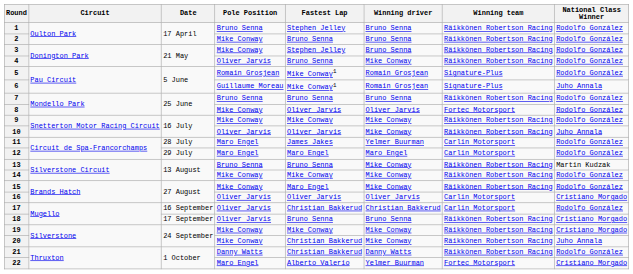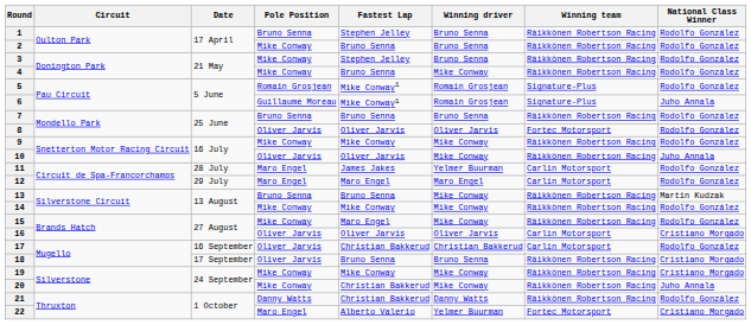 <table class="wikitable" style="font-size: 85%;">
 <tr>
 <th>Round</th>
 <th>Circuit</th>
 <th>Date</th>
 <th>Pole Position</th>
 <th>Fastest Lap</th>
 <th>Winning driver</th>
 <th>Winning team</th>
 <th>National Class Winner</th>
 </tr>
 <tr>
 <th>1</th>
 <td rowspan=2> <a href='#'>Oulton Park</a></td>
 <td rowspan=2>17 April</td>
 <td> <a href='#'>Bruno Senna</a></td>
 <td> <a href='#'>Stephen Jelley</a></td>
 <td> <a href='#'>Bruno Senna</a></td>
 <td nowrap> <a href='#'>Räikkönen Robertson Racing</a></td>
 <td nowrap> <a href='#'>Rodolfo González</a></td>
 </tr>
 <tr>
 <th>2</th>
 <td> <a href='#'>Mike Conway</a></td>
 <td> <a href='#'>Bruno Senna</a></td>
 <td> <a href='#'>Bruno Senna</a></td>
 <td> <a href='#'>Räikkönen Robertson Racing</a></td>
 <td> <a href='#'>Rodolfo González</a></td>
 </tr>
 <tr>
 <th>3</th>
 <td rowspan=2> <a href='#'>Donington Park</a></td>
 <td rowspan=2>21 May</td>
 <td> <a href='#'>Mike Conway</a></td>
 <td> <a href='#'>Stephen Jelley</a></td>
 <td> <a href='#'>Bruno Senna</a></td>
 <td> <a href='#'>Räikkönen Robertson Racing</a></td>
 <td> <a href='#'>Rodolfo González</a></td>
 </tr>
 <tr>
 <th>4</th>
-<td> <a href='#'>Oliver Jarvis</a></td>
+<td> <a href='#'>Mike Conway</a></td>
 <td> <a href='#'>Bruno Senna</a></td>
 <td> <a href='#'>Mike Conway</a></td>
 <td> <a href='#'>Räikkönen Robertson Racing</a></td>
 <td> <a href='#'>Rodolfo González</a></td>
 </tr>
 <tr>
 <th>5</th>
 <td rowspan=2> <a href='#'>Pau Circuit</a></td>
 <td rowspan=2>5 June</td>
 <td> <a href='#'>Romain Grosjean</a></td>
 <td> <a href='#'>Mike Conway</a><sup>1</sup></td>
 <td> <a href='#'>Romain Grosjean</a></td>
 <td> <a href='#'>Signature-Plus</a></td>
 <td> <a href='#'>Rodolfo González</a></td>
 </tr>
 <tr>
 <th>6</th>
 <td nowrap> <a href='#'>Guillaume Moreau</a></td>
 <td> <a href='#'>Mike Conway</a><sup>1</sup></td>
 <td> <a href='#'>Romain Grosjean</a></td>
 <td> <a href='#'>Signature-Plus</a></td>
 <td> <a href='#'>Juho Annala</a></td>
 </tr>
 <tr>
 <th>7</th>
 <td rowspan=2> <a href='#'>Mondello Park</a></td>
 <td rowspan=2>25 June</td>
 <td> <a href='#'>Bruno Senna</a></td>
 <td> <a href='#'>Bruno Senna</a></td>
 <td> <a href='#'>Bruno Senna</a></td>
 <td> <a href='#'>Räikkönen Robertson Racing</a></td>
 <td> <a href='#'>Rodolfo González</a></td>
 </tr>
 <tr>
 <th>8</th>
-<td> <a href='#'>Mike Conway</a></td>
+<td> <a href='#'>Oliver Jarvis</a></td>
 <td> <a href='#'>Oliver Jarvis</a></td>
 <td> <a href='#'>Oliver Jarvis</a></td>
 <td> <a href='#'>Fortec Motorsport</a></td>
 <td> <a href='#'>Rodolfo González</a></td>
 </tr>
 <tr>
 <th>9</th>
 <td rowspan=2 nowrap> <a href='#'>Snetterton Motor Racing Circuit</a></td>
 <td rowspan=2>16 July</td>
 <td> <a href='#'>Mike Conway</a></td>
 <td> <a href='#'>Mike Conway</a></td>
 <td> <a href='#'>Mike Conway</a></td>
 <td> <a href='#'>Räikkönen Robertson Racing</a></td>
 <td> <a href='#'>Rodolfo González</a></td>
 </tr>
 <tr>
 <th>10</th>
 <td> <a href='#'>Oliver Jarvis</a></td>
 <td> <a href='#'>Oliver Jarvis</a></td>
 <td> <a href='#'>Mike Conway</a></td>
 <td> <a href='#'>Räikkönen Robertson Racing</a></td>
 <td> <a href='#'>Juho Annala</a></td>
 </tr>
 <tr>
 <th>11</th>
 <td rowspan=2 nowrap> <a href='#'>Circuit de Spa-Francorchamps</a></td>
 <td>28 July</td>
 <td> <a href='#'>Maro Engel</a></td>
 <td> <a href='#'>James Jakes</a></td>
 <td> <a href='#'>Yelmer Buurman</a></td>
 <td> <a href='#'>Carlin Motorsport</a></td>
 <td> <a href='#'>Rodolfo González</a></td>
 </tr>
 <tr>
 <th>12</th>
 <td>29 July</td>
 <td> <a href='#'>Maro Engel</a></td>
 <td> <a href='#'>Maro Engel</a></td>
 <td> <a href='#'>Maro Engel</a></td>
 <td> <a href='#'>Carlin Motorsport</a></td>
 <td> <a href='#'>Rodolfo González</a></td>
 </tr>
 <tr>
 <th>13</th>
 <td rowspan=2> <a href='#'>Silverstone Circuit</a></td>
 <td rowspan=2>13 August</td>
 <td> <a href='#'>Bruno Senna</a></td>
 <td> <a href='#'>Bruno Senna</a></td>
 <td> <a href='#'>Mike Conway</a></td>
 <td> <a href='#'>Räikkönen Robertson Racing</a></td>
 <td> Martin Kudzak</td>
 </tr>
 <tr>
 <th>14</th>
 <td> <a href='#'>Mike Conway</a></td>
 <td> <a href='#'>Mike Conway</a></td>
 <td> <a href='#'>Mike Conway</a></td>
 <td> <a href='#'>Räikkönen Robertson Racing</a></td>
 <td> <a href='#'>Rodolfo González</a></td>
 </tr>
 <tr>
 <th>15</th>
 <td rowspan=2> <a href='#'>Brands Hatch</a></td>
 <td rowspan=2>27 August</td>
 <td> <a href='#'>Mike Conway</a></td>
 <td> <a href='#'>Maro Engel</a></td>
 <td> <a href='#'>Mike Conway</a></td>
 <td> <a href='#'>Räikkönen Robertson Racing</a></td>
 <td> <a href='#'>Rodolfo González</a></td>
 </tr>
 <tr>
 <th>16</th>
 <td> <a href='#'>Oliver Jarvis</a></td>
 <td> <a href='#'>Oliver Jarvis</a></td>
 <td> <a href='#'>Oliver Jarvis</a></td>
 <td> <a href='#'>Carlin Motorsport</a></td>
 <td nowrap> <a href='#'>Cristiano Morgado</a></td>
 </tr>
 <tr>
 <th>17</th>
 <td rowspan=2> <a href='#'>Mugello</a></td>
 <td nowrap>16 September</td>
 <td> <a href='#'>Oliver Jarvis</a></td>
 <td nowrap> <a href='#'>Christian Bakkerud</a></td>
 <td nowrap> <a href='#'>Christian Bakkerud</a></td>
 <td> <a href='#'>Carlin Motorsport</a></td>
 <td> <a href='#'>Rodolfo González</a></td>
 </tr>
 <tr>
 <th>18</th>
 <td nowrap>17 September</td>
 <td> <a href='#'>Oliver Jarvis</a></td>
 <td> <a href='#'>Bruno Senna</a></td>
 <td> <a href='#'>Bruno Senna</a></td>
 <td> <a href='#'>Räikkönen Robertson Racing</a></td>
 <td> <a href='#'>Cristiano Morgado</a></td>
 </tr>
 <tr>
 <th>19</th>
 <td rowspan=2> <a href='#'>Silverstone</a></td>
 <td rowspan=2>24 September</td>
 <td> <a href='#'>Mike Conway</a></td>
 <td> <a href='#'>Mike Conway</a></td>
 <td> <a href='#'>Mike Conway</a></td>
 <td> <a href='#'>Räikkönen Robertson Racing</a></td>
 <td> <a href='#'>Cristiano Morgado</a></td>
 </tr>
 <tr>
 <th>20</th>
 <td> <a href='#'>Mike Conway</a></td>
 <td> <a href='#'>Christian Bakkerud</a></td>
 <td> <a href='#'>Mike Conway</a></td>
 <td> <a href='#'>Räikkönen Robertson Racing</a></td>
 <td> <a href='#'>Juho Annala</a></td>
 </tr>
 <tr>
 <th>21</th>
 <td rowspan=2> <a href='#'>Thruxton</a></td>
 <td rowspan=2>1 October</td>
 <td> <a href='#'>Danny Watts</a></td>
 <td> <a href='#'>Christian Bakkerud</a></td>
 <td> <a href='#'>Danny Watts</a></td>
 <td> <a href='#'>Räikkönen Robertson Racing</a></td>
 <td> <a href='#'>Rodolfo González</a></td>
 </tr>
 <tr>
 <th>22</th>
 <td> <a href='#'>Maro Engel</a></td>
 <td> <a href='#'>Alberto Valerio</a></td>
 <td> <a href='#'>Yelmer Buurman</a></td>
 <td> <a href='#'>Fortec Motorsport</a></td>
 <td> <a href='#'>Cristiano Morgado</a></td>
 </tr>
 </table>
